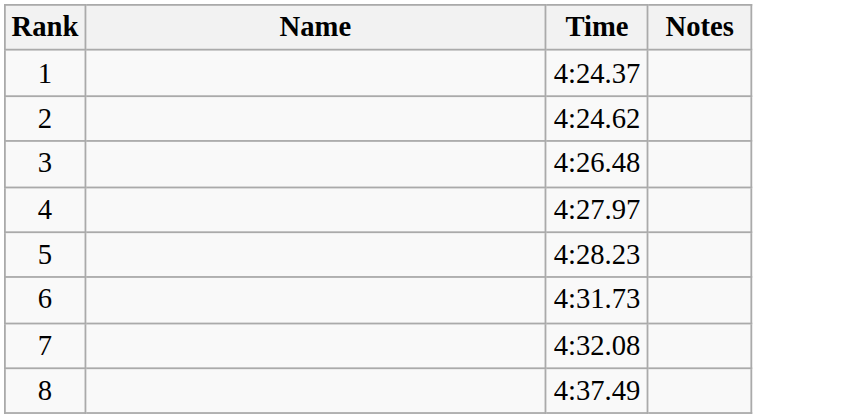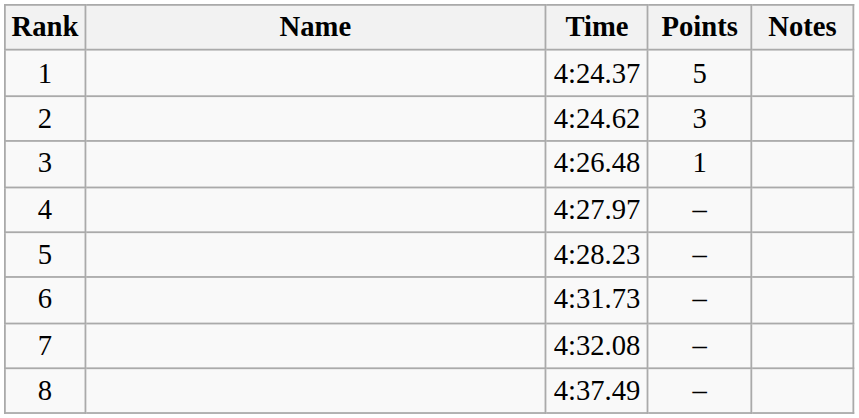 <table class="wikitable" style="text-align:center">
 <tr>
 <th>Rank</th>
 <th style="width:250px;">Name</th>
 <th style="width:50px;">Time</th>
+<th style="width:50px;">Points</th>
 <th style="width:50px;">Notes</th>
 </tr>
 <tr>
 <td>1</td>
 <td style="text-align:left;"> </td>
 <td>4:24.37</td>
+<td>5</td>
 <td></td>
 </tr>
 <tr>
 <td>2</td>
 <td style="text-align:left;"></td>
 <td>4:24.62</td>
+<td>3</td>
 <td></td>
 </tr>
 <tr>
 <td>3</td>
 <td style="text-align:left;"></td>
 <td>4:26.48</td>
+<td>1</td>
 <td></td>
 </tr>
 <tr>
 <td>4</td>
 <td style="text-align:left;"></td>
 <td>4:27.97</td>
+<td>–</td>
 <td></td>
 </tr>
 <tr>
 <td>5</td>
 <td style="text-align:left;"> </td>
 <td>4:28.23</td>
+<td>–</td>
 <td></td>
 </tr>
 <tr>
 <td>6</td>
 <td style="text-align:left;"> </td>
 <td>4:31.73</td>
+<td>–</td>
 <td></td>
 </tr>
 <tr>
 <td>7</td>
 <td style="text-align:left;"></td>
 <td>4:32.08</td>
+<td>–</td>
 <td></td>
 </tr>
 <tr>
 <td>8</td>
 <td style="text-align:left;"> </td>
 <td>4:37.49</td>
+<td>–</td>
 <td></td>
 </tr>
 </table>
